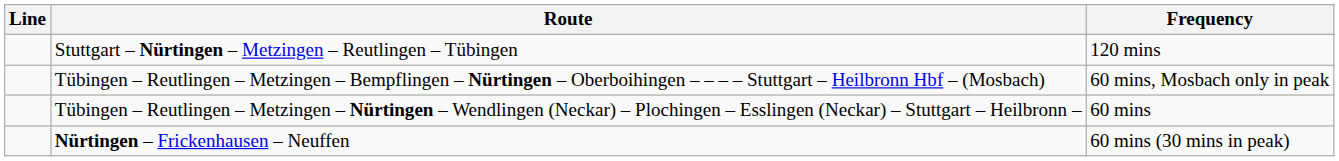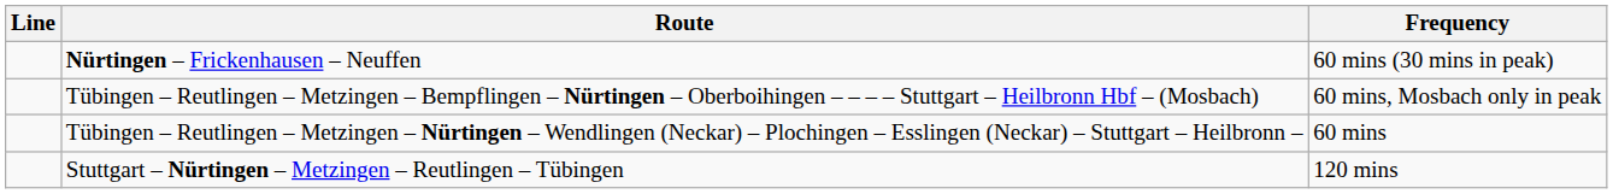 <table class="wikitable">
 <tr>
 <th>Line</th>
 <th>Route</th>
 <th>Frequency</th>
 </tr>
 <tr>
 <td align="center"></td>
-<td>Stuttgart – <strong>Nürtingen</strong> – <a href='#'>Metzingen</a> – Reutlingen – Tübingen</td>
-<td>120 mins</td>
+<td><strong>Nürtingen</strong> – <a href='#'>Frickenhausen</a> – Neuffen</td>
+<td>60 mins (30 mins in peak)</td>
 </tr>
 <tr>
 <td align="center"></td>
 <td>Tübingen  – Reutlingen – Metzingen – Bempflingen – <strong>Nürtingen</strong> – Oberboihingen –  –  –  – Stuttgart – <a href='#'>Heilbronn Hbf</a> – (Mosbach)</td>
 <td>60 mins, Mosbach only in peak</td>
 </tr>
 <tr>
 <td align="center"></td>
 <td>Tübingen – Reutlingen – Metzingen – <strong>Nürtingen</strong> – Wendlingen (Neckar) – Plochingen – Esslingen (Neckar) – Stuttgart – Heilbronn – </td>
 <td>60 mins</td>
 </tr>
 <tr>
 <td align="center"></td>
-<td><strong>Nürtingen</strong> – <a href='#'>Frickenhausen</a> – Neuffen</td>
-<td>60 mins (30 mins in peak)</td>
+<td>Stuttgart – <strong>Nürtingen</strong> – <a href='#'>Metzingen</a> – Reutlingen – Tübingen</td>
+<td>120 mins</td>
 </tr>
 </table>
